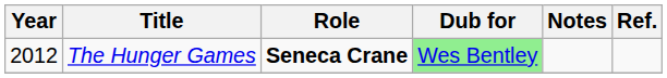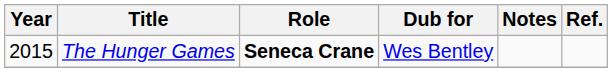 <table class="wikitable">
 <tr>
 <th>Year</th>
 <th>Title</th>
 <th>Role</th>
 <th>Dub for</th>
 <th>Notes</th>
 <th>Ref.</th>
 </tr>
 <tr>
-<td>2012</td>
+<td>2015</td>
 <td><em><a href='#'>The Hunger Games</a></em></td>
 <td><strong>Seneca Crane</strong></td>
-<td style="background: lightgreen;"><a href='#'>Wes Bentley</a></td>
+<td><a href='#'>Wes Bentley</a></td>
 <td></td>
 <td></td>
 </tr>
 <tr>
 </tr>
 </table>
